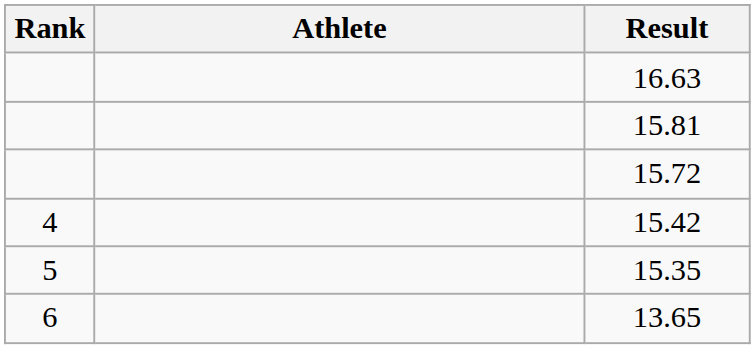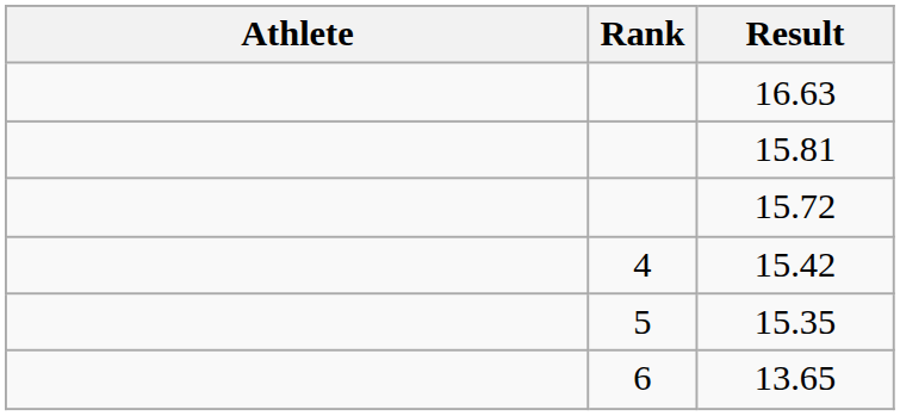 <table class=wikitable style="text-align:center">
 <tr>
+<th width=250>Athlete</th>
 <th width=40>Rank</th>
-<th width=250>Athlete</th>
 <th width=80>Result</th>
 </tr>
 <tr>
+<td align=left></td>
 <td></td>
-<td align=left></td>
 <td>16.63</td>
 </tr>
 <tr>
+<td align=left></td>
 <td></td>
-<td align=left></td>
 <td>15.81</td>
 </tr>
 <tr>
+<td align=left></td>
 <td></td>
-<td align=left></td>
 <td>15.72</td>
 </tr>
 <tr>
+<td align=left></td>
 <td>4</td>
-<td align=left></td>
 <td>15.42</td>
 </tr>
 <tr>
+<td align=left></td>
 <td>5</td>
-<td align=left></td>
 <td>15.35</td>
 </tr>
 <tr>
+<td align=left></td>
 <td>6</td>
-<td align=left></td>
 <td>13.65</td>
 </tr>
 </table>
